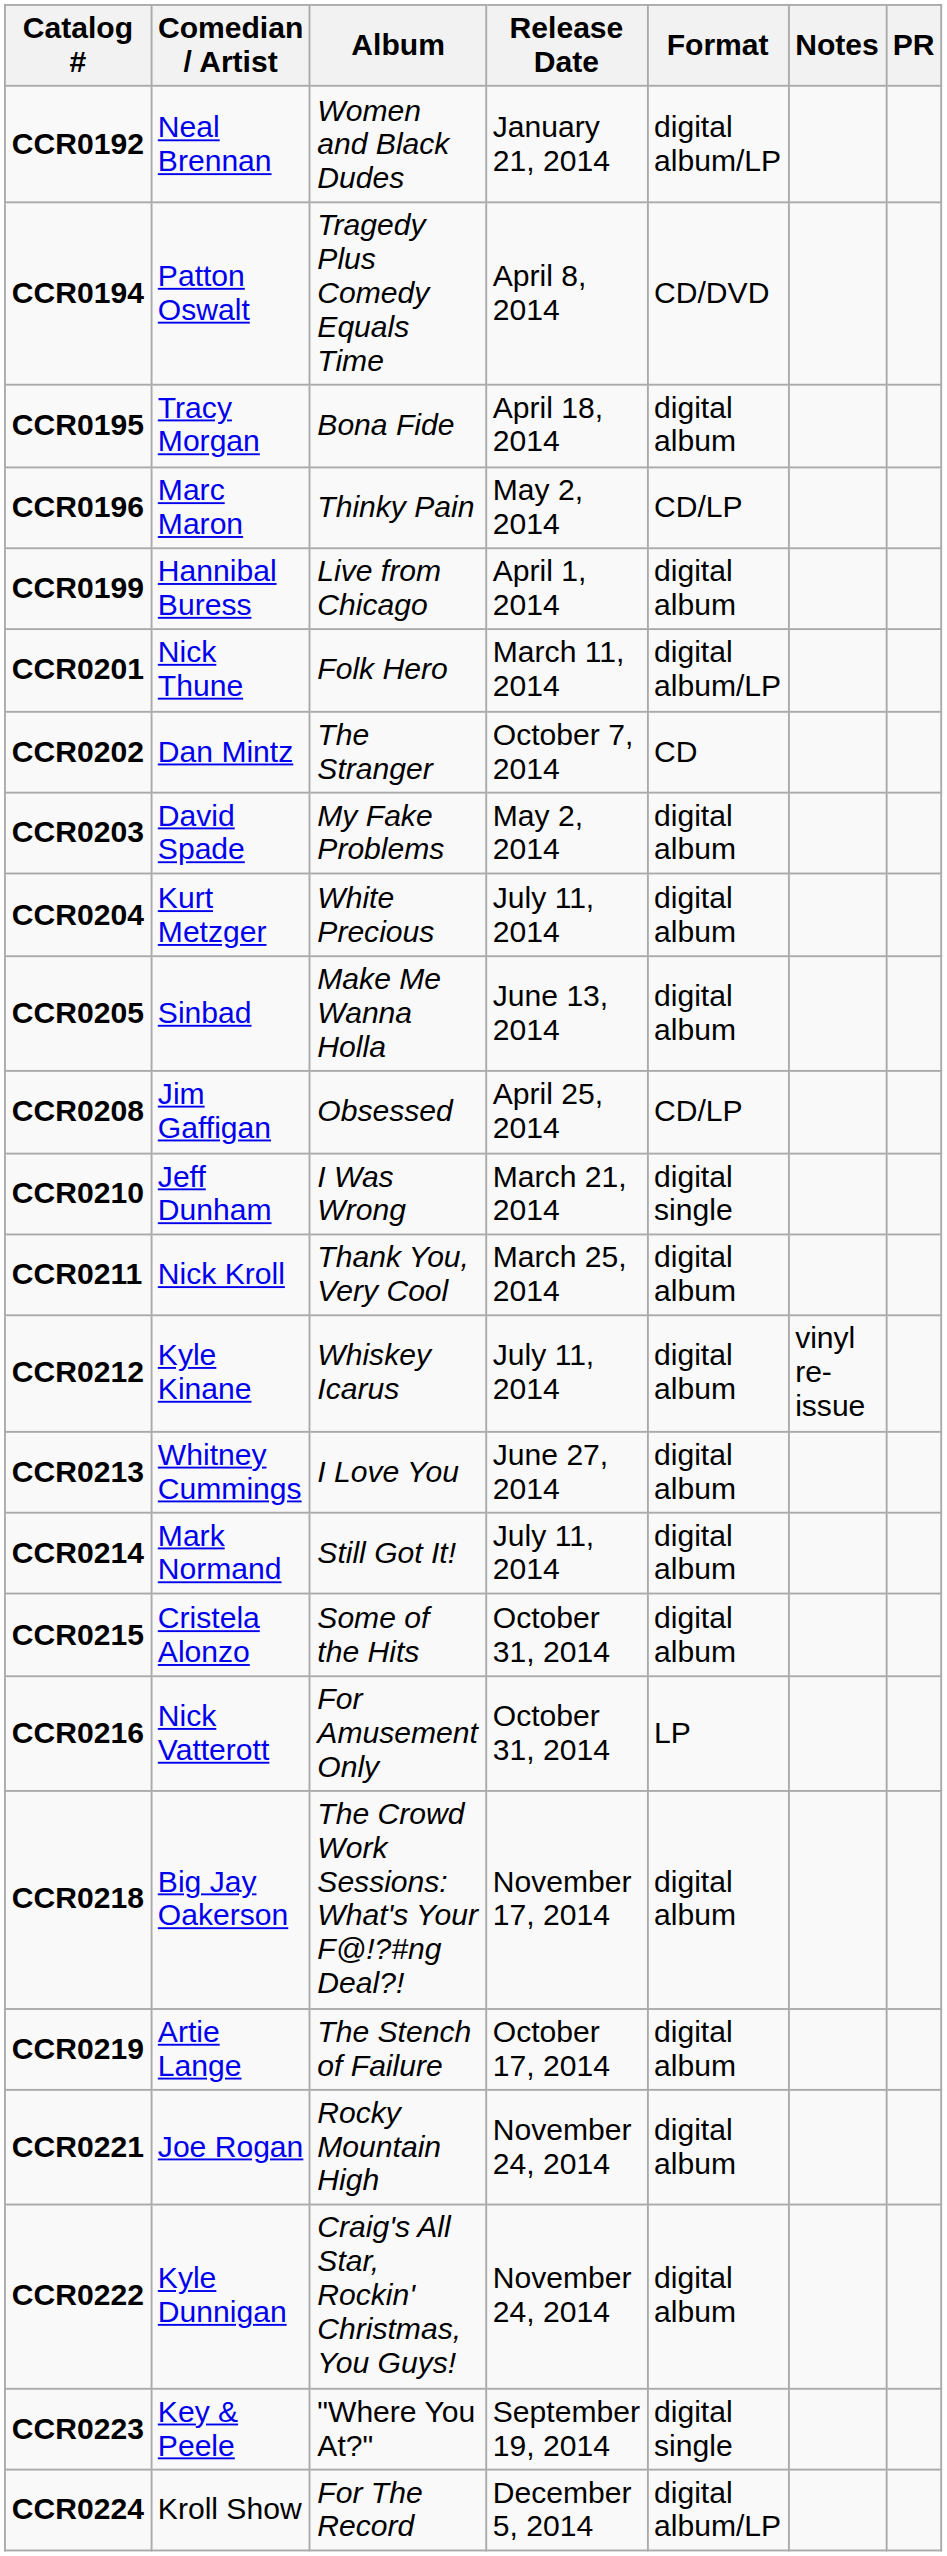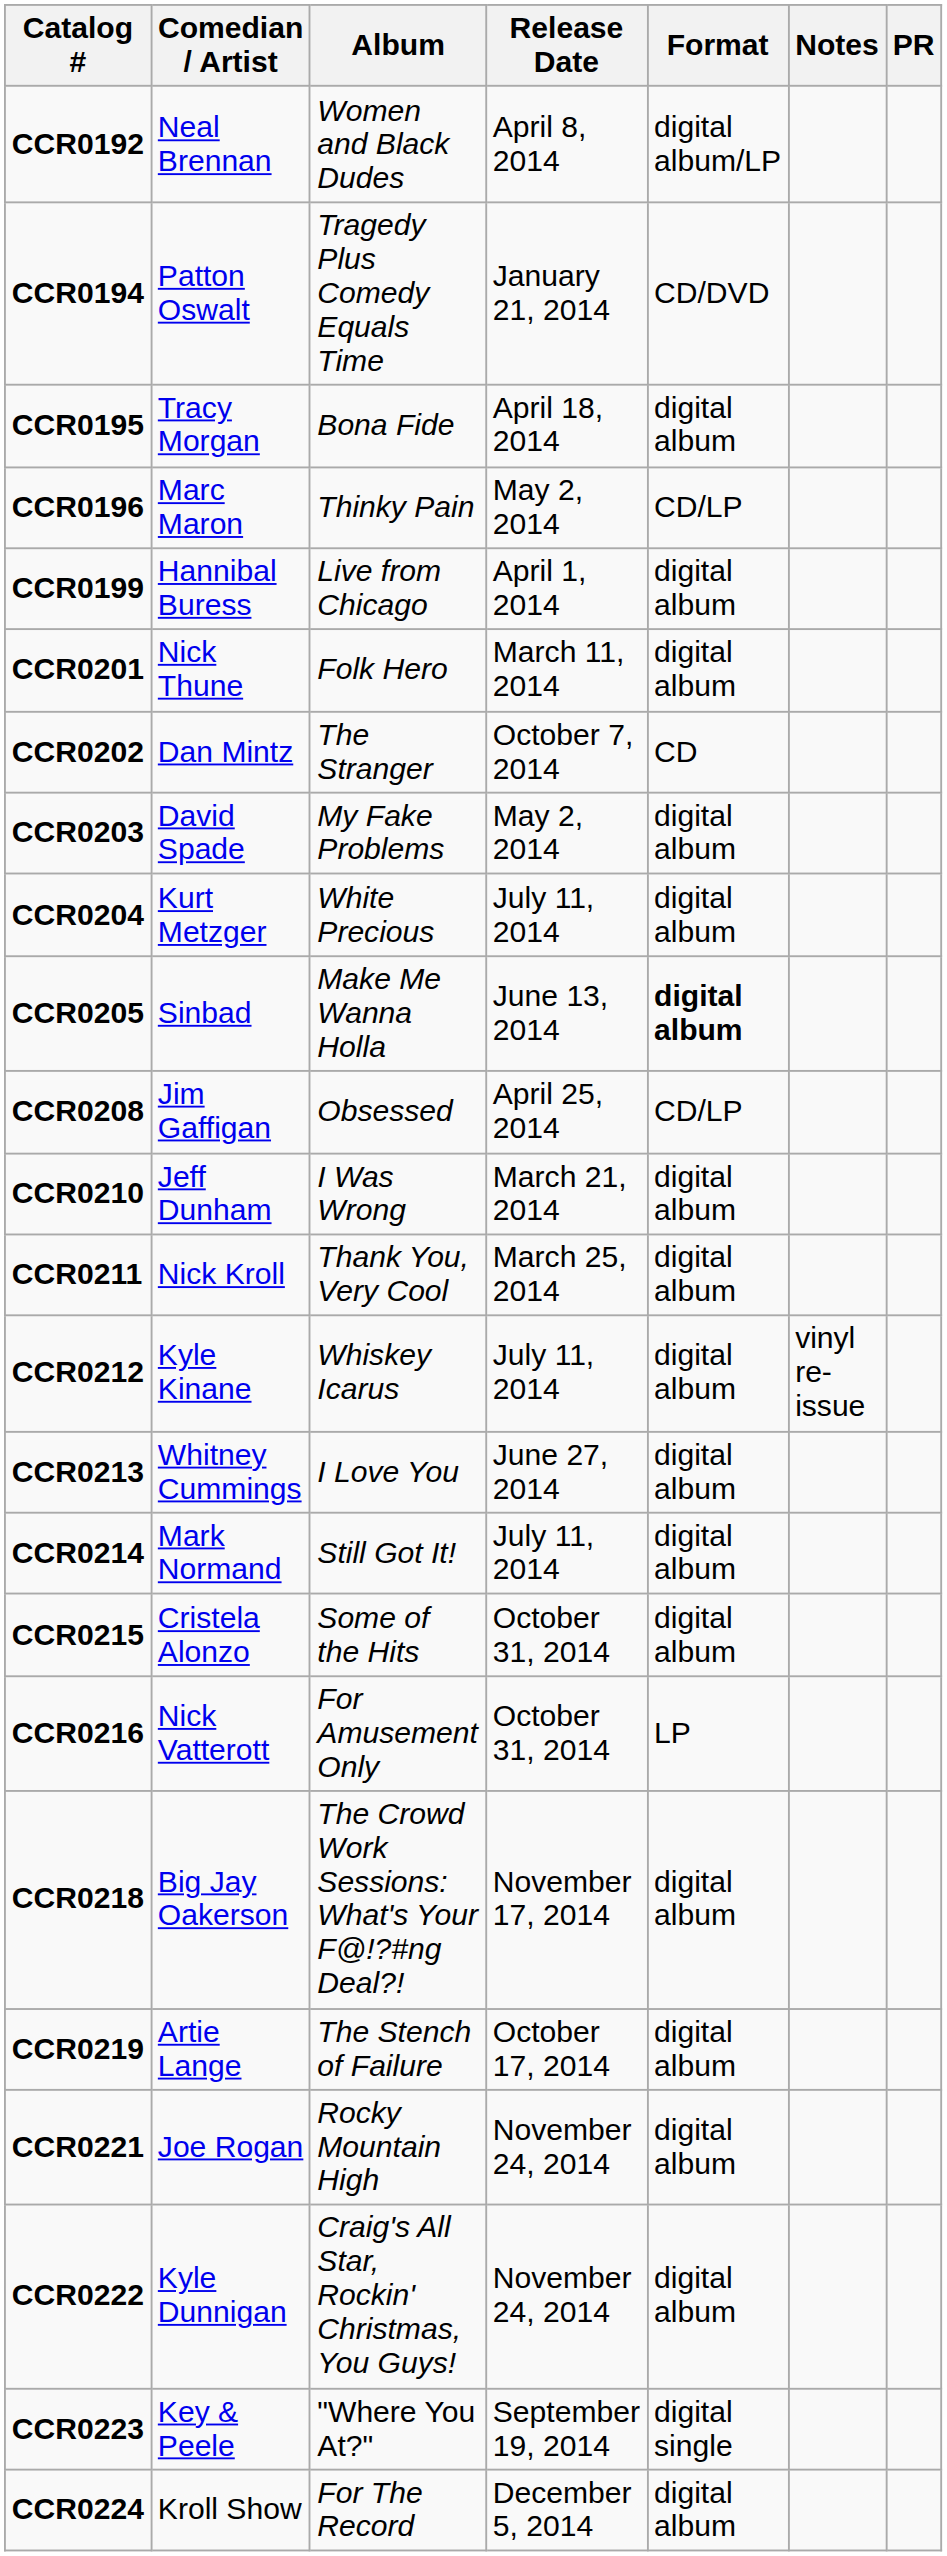 <table class="wikitable sortable" width="80%">
 <tr>
 <th scope="col" class="unsortable">Catalog #</th>
 <th scope="col" class="unsortable">Comedian / Artist</th>
 <th scope="col" class="unsortable">Album</th>
 <th scope="col" class="unsortable">Release Date</th>
 <th scope="col" class="unsortable">Format</th>
 <th scope="col" class="unsortable">Notes</th>
 <th scope="col" class="unsortable">PR</th>
 </tr>
 <tr --->
 <td><strong>CCR0192</strong></td>
 <td><a href='#'>Neal Brennan</a></td>
 <td><em>Women and Black Dudes</em></td>
-<td>January 21, 2014</td>
+<td>April 8, 2014</td>
 <td>digital album/LP</td>
 <td></td>
 <td></td>
 </tr>
 <tr --->
 <td><strong>CCR0194</strong></td>
 <td><a href='#'>Patton Oswalt</a></td>
 <td><em>Tragedy Plus Comedy Equals Time</em></td>
-<td>April 8, 2014</td>
+<td>January 21, 2014</td>
 <td>CD/DVD</td>
 <td></td>
 <td></td>
 </tr>
 <tr --->
 <td><strong>CCR0195</strong></td>
 <td><a href='#'>Tracy Morgan</a></td>
 <td><em>Bona Fide</em></td>
 <td>April 18, 2014</td>
 <td>digital album</td>
 <td></td>
 <td></td>
 </tr>
 <tr --->
 <td><strong>CCR0196</strong></td>
 <td><a href='#'>Marc Maron</a></td>
 <td><em>Thinky Pain</em></td>
 <td>May 2, 2014</td>
 <td>CD/LP</td>
 <td></td>
 <td></td>
 </tr>
 <tr --->
 <td><strong>CCR0199</strong></td>
 <td><a href='#'>Hannibal Buress</a></td>
 <td><em>Live from Chicago</em></td>
 <td>April 1, 2014</td>
 <td>digital album</td>
 <td></td>
 <td></td>
 </tr>
 <tr --->
 <td><strong>CCR0201</strong></td>
 <td><a href='#'>Nick Thune</a></td>
 <td><em>Folk Hero</em></td>
 <td>March 11, 2014</td>
-<td>digital album/LP</td>
+<td>digital album</td>
 <td></td>
 <td></td>
 </tr>
 <tr --->
 <td><strong>CCR0202</strong></td>
 <td><a href='#'>Dan Mintz</a></td>
 <td><em>The Stranger</em></td>
 <td>October 7, 2014</td>
 <td>CD</td>
 <td></td>
 <td></td>
 </tr>
 <tr --->
 <td><strong>CCR0203</strong></td>
 <td><a href='#'>David Spade</a></td>
 <td><em>My Fake Problems</em></td>
 <td>May 2, 2014</td>
 <td>digital album</td>
 <td></td>
 <td></td>
 </tr>
 <tr --->
 <td><strong>CCR0204</strong></td>
 <td><a href='#'>Kurt Metzger</a></td>
 <td><em>White Precious</em></td>
 <td>July 11, 2014</td>
 <td>digital album</td>
 <td></td>
 <td></td>
 </tr>
 <tr --->
 <td><strong>CCR0205</strong></td>
 <td><a href='#'>Sinbad</a></td>
 <td><em>Make Me Wanna Holla</em></td>
 <td>June 13, 2014</td>
-<td>digital album</td>
+<td><strong>digital album</strong></td>
 <td></td>
 <td></td>
 </tr>
 <tr --->
 <td><strong>CCR0208</strong></td>
 <td><a href='#'>Jim Gaffigan</a></td>
 <td><em>Obsessed</em></td>
 <td>April 25, 2014</td>
 <td>CD/LP</td>
 <td></td>
 <td></td>
 </tr>
 <tr --->
 <td><strong>CCR0210</strong></td>
 <td><a href='#'>Jeff Dunham</a></td>
 <td><em>I Was Wrong</em></td>
 <td>March 21, 2014</td>
-<td>digital single</td>
+<td>digital album</td>
 <td></td>
 <td></td>
 </tr>
 <tr --->
 <td><strong>CCR0211</strong></td>
 <td><a href='#'>Nick Kroll</a></td>
 <td><em>Thank You, Very Cool</em></td>
 <td>March 25, 2014</td>
 <td>digital album</td>
 <td></td>
 <td></td>
 </tr>
 <tr --->
 <td><strong>CCR0212</strong></td>
 <td><a href='#'>Kyle Kinane</a></td>
 <td><em>Whiskey Icarus</em></td>
 <td>July 11, 2014</td>
 <td>digital album</td>
 <td>vinyl re-issue</td>
 <td></td>
 </tr>
 <tr --->
 <td><strong>CCR0213</strong></td>
 <td><a href='#'>Whitney Cummings</a></td>
 <td><em>I Love You</em></td>
 <td>June 27, 2014</td>
 <td>digital album</td>
 <td></td>
 <td></td>
 </tr>
 <tr --->
 <td><strong>CCR0214</strong></td>
 <td><a href='#'>Mark Normand</a></td>
 <td><em>Still Got It!</em></td>
 <td>July 11, 2014</td>
 <td>digital album</td>
 <td></td>
 <td></td>
 </tr>
 <tr --->
 <td><strong>CCR0215</strong></td>
 <td><a href='#'>Cristela Alonzo</a></td>
 <td><em>Some of the Hits</em></td>
 <td>October 31, 2014</td>
 <td>digital album</td>
 <td></td>
 <td></td>
 </tr>
 <tr --->
 <td><strong>CCR0216</strong></td>
 <td><a href='#'>Nick Vatterott</a></td>
 <td><em>For Amusement Only</em></td>
 <td>October 31, 2014</td>
 <td>LP</td>
 <td></td>
 <td></td>
 </tr>
 <tr --->
 <td><strong>CCR0218</strong></td>
 <td><a href='#'>Big Jay Oakerson</a></td>
 <td><em>The Crowd Work Sessions: What's Your F@!?#ng Deal?!</em></td>
 <td>November 17, 2014</td>
 <td>digital album</td>
 <td></td>
 <td></td>
 </tr>
 <tr --->
 <td><strong>CCR0219</strong></td>
 <td><a href='#'>Artie Lange</a></td>
 <td><em>The Stench of Failure</em></td>
 <td>October 17, 2014</td>
 <td>digital album</td>
 <td></td>
 <td></td>
 </tr>
 <tr --->
 <td><strong>CCR0221</strong></td>
 <td><a href='#'>Joe Rogan</a></td>
 <td><em>Rocky Mountain High</em></td>
 <td>November 24, 2014</td>
 <td>digital album</td>
 <td></td>
 <td></td>
 </tr>
 <tr --->
 <td><strong>CCR0222</strong></td>
 <td><a href='#'>Kyle Dunnigan</a></td>
 <td><em>Craig's All Star, Rockin' Christmas, You Guys!</em></td>
 <td>November 24, 2014</td>
 <td>digital album</td>
 <td></td>
 <td></td>
 </tr>
 <tr --->
 <td><strong>CCR0223</strong></td>
 <td><a href='#'>Key & Peele</a></td>
 <td>"Where You At?"</td>
 <td>September 19, 2014</td>
 <td>digital single</td>
 <td></td>
 <td></td>
 </tr>
 <tr>
 <td><strong>CCR0224</strong></td>
 <td>Kroll Show</td>
 <td><em>For The Record</em></td>
 <td>December 5, 2014</td>
-<td>digital album/LP</td>
+<td>digital album</td>
 <td></td>
 <td></td>
 </tr>
 </table>
